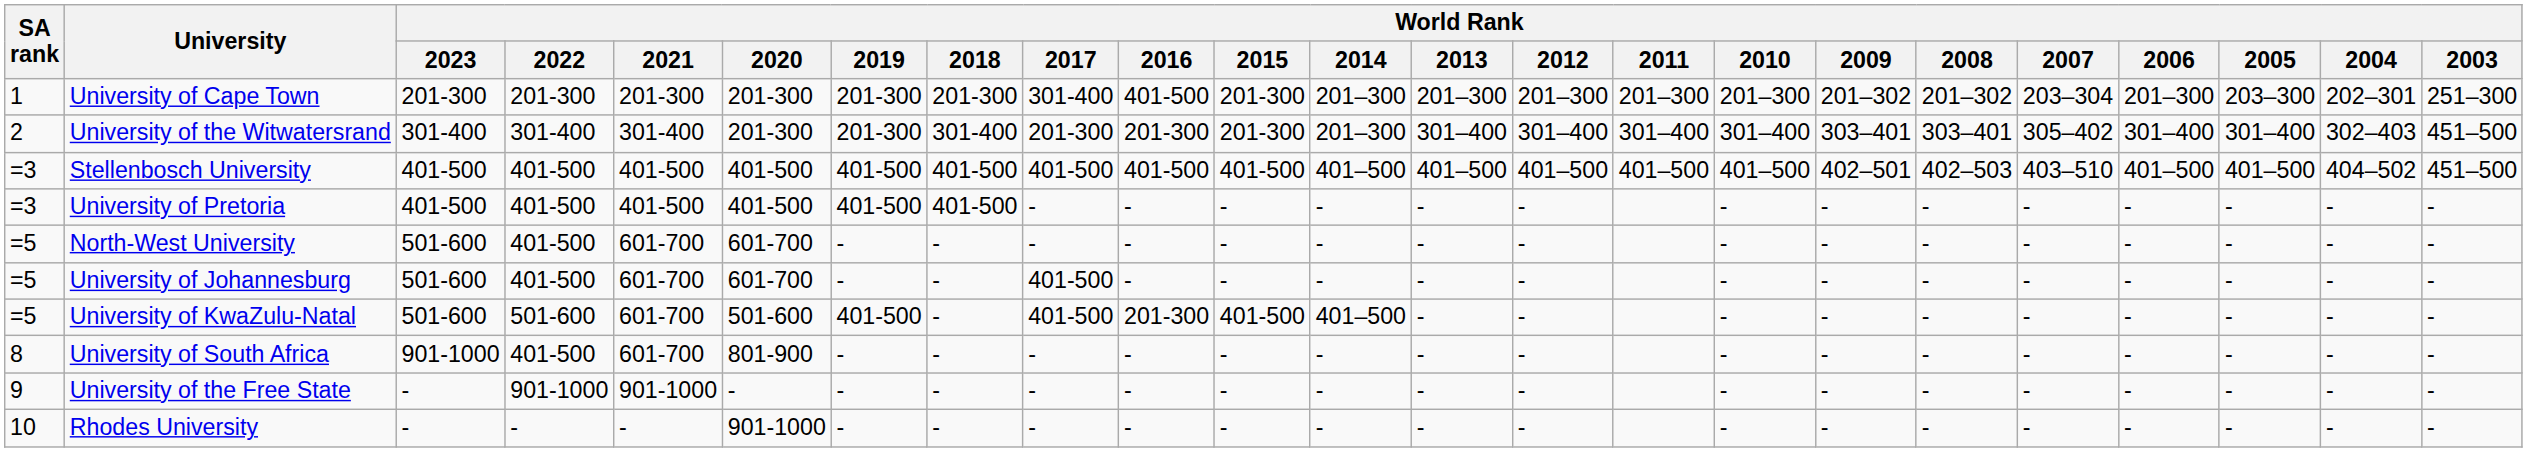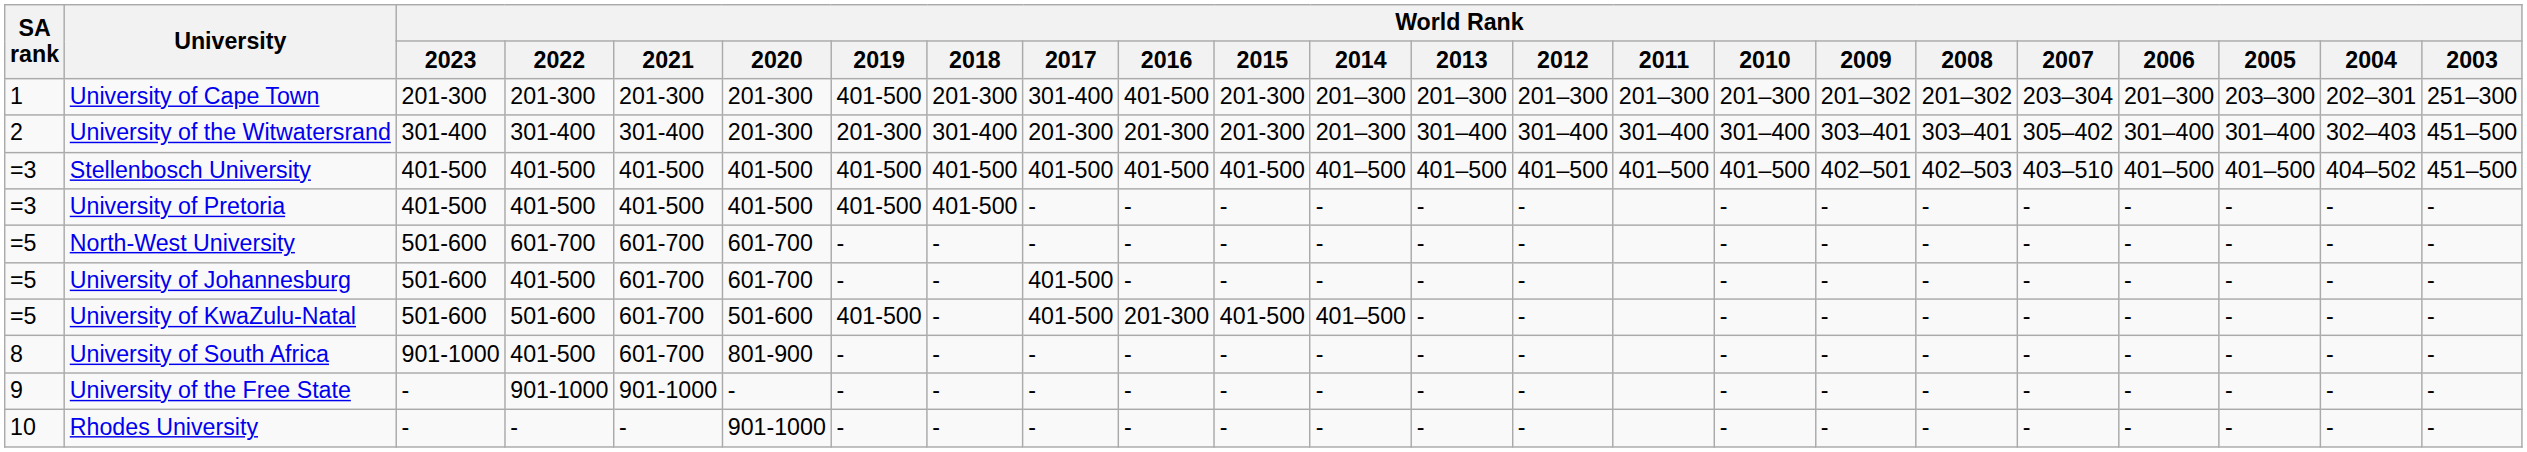 <table class="wikitable sortable sort-under-center" style="text-align: centre;">
 <tr>
 <th rowspan="2">SA<br>rank</th>
 <th rowspan="2">University</th>
 <th colspan="21">World Rank</th>
 </tr>
 <tr>
 <th>2023</th>
 <th>2022</th>
 <th>2021</th>
 <th>2020</th>
 <th>2019</th>
 <th>2018</th>
 <th>2017</th>
 <th>2016</th>
 <th>2015</th>
 <th>2014</th>
 <th>2013</th>
 <th>2012</th>
 <th>2011</th>
 <th>2010</th>
 <th>2009</th>
 <th>2008</th>
 <th>2007</th>
 <th>2006</th>
 <th>2005</th>
 <th>2004</th>
 <th>2003</th>
 </tr>
 <tr>
 <td>1</td>
 <td><a href='#'>University of Cape Town</a></td>
 <td>201-300</td>
 <td>201-300</td>
 <td>201-300</td>
 <td>201-300</td>
-<td>201-300</td>
+<td>401-500</td>
 <td>201-300</td>
 <td>301-400</td>
 <td>401-500</td>
 <td>201-300</td>
 <td>201–300</td>
 <td>201–300</td>
 <td>201–300</td>
 <td>201–300</td>
 <td>201–300</td>
 <td>201–302</td>
 <td>201–302</td>
 <td>203–304</td>
 <td>201–300</td>
 <td>203–300</td>
 <td>202–301</td>
 <td>251–300</td>
 </tr>
 <tr>
 <td>2</td>
 <td><a href='#'>University of the Witwatersrand</a></td>
 <td>301-400</td>
 <td>301-400</td>
 <td>301-400</td>
 <td>201-300</td>
 <td>201-300</td>
 <td>301-400</td>
 <td>201-300</td>
 <td>201-300</td>
 <td>201-300</td>
 <td>201–300</td>
 <td>301–400</td>
 <td>301–400</td>
 <td>301–400</td>
 <td>301–400</td>
 <td>303–401</td>
 <td>303–401</td>
 <td>305–402</td>
 <td>301–400</td>
 <td>301–400</td>
 <td>302–403</td>
 <td>451–500</td>
 </tr>
 <tr>
 <td>=3</td>
 <td><a href='#'>Stellenbosch University</a></td>
 <td>401-500</td>
 <td>401-500</td>
 <td>401-500</td>
 <td>401-500</td>
 <td>401-500</td>
 <td>401-500</td>
 <td>401-500</td>
 <td>401-500</td>
 <td>401-500</td>
 <td>401–500</td>
 <td>401–500</td>
 <td>401–500</td>
 <td>401–500</td>
 <td>401–500</td>
 <td>402–501</td>
 <td>402–503</td>
 <td>403–510</td>
 <td>401–500</td>
 <td>401–500</td>
 <td>404–502</td>
 <td>451–500</td>
 </tr>
 <tr>
 <td>=3</td>
 <td><a href='#'>University of Pretoria</a></td>
 <td>401-500</td>
 <td>401-500</td>
 <td>401-500</td>
 <td>401-500</td>
 <td>401-500</td>
 <td>401-500</td>
 <td>-</td>
 <td>-</td>
 <td>-</td>
 <td>-</td>
 <td>-</td>
 <td>-</td>
 <td></td>
 <td>-</td>
 <td>-</td>
 <td>-</td>
 <td>-</td>
 <td>-</td>
 <td>-</td>
 <td>-</td>
 <td>-</td>
 </tr>
 <tr>
 <td>=5</td>
 <td><a href='#'>North-West University</a></td>
 <td>501-600</td>
-<td>401-500</td>
+<td>601-700</td>
 <td>601-700</td>
 <td>601-700</td>
 <td>-</td>
 <td>-</td>
 <td>-</td>
 <td>-</td>
 <td>-</td>
 <td>-</td>
 <td>-</td>
 <td>-</td>
 <td></td>
 <td>-</td>
 <td>-</td>
 <td>-</td>
 <td>-</td>
 <td>-</td>
 <td>-</td>
 <td>-</td>
 <td>-</td>
 </tr>
 <tr>
 <td>=5</td>
 <td><a href='#'>University of Johannesburg</a></td>
 <td>501-600</td>
 <td>401-500</td>
 <td>601-700</td>
 <td>601-700</td>
 <td>-</td>
 <td>-</td>
 <td>401-500</td>
 <td>-</td>
 <td>-</td>
 <td>-</td>
 <td>-</td>
 <td>-</td>
 <td></td>
 <td>-</td>
 <td>-</td>
 <td>-</td>
 <td>-</td>
 <td>-</td>
 <td>-</td>
 <td>-</td>
 <td>-</td>
 </tr>
 <tr>
 <td>=5</td>
 <td><a href='#'>University of KwaZulu-Natal</a></td>
 <td>501-600</td>
 <td>501-600</td>
 <td>601-700</td>
 <td>501-600</td>
 <td>401-500</td>
 <td>-</td>
 <td>401-500</td>
 <td>201-300</td>
 <td>401-500</td>
 <td>401–500</td>
 <td>-</td>
 <td>-</td>
 <td></td>
 <td>-</td>
 <td>-</td>
 <td>-</td>
 <td>-</td>
 <td>-</td>
 <td>-</td>
 <td>-</td>
 <td>-</td>
 </tr>
 <tr>
 <td>8</td>
 <td><a href='#'>University of South Africa</a></td>
 <td>901-1000</td>
 <td>401-500</td>
 <td>601-700</td>
 <td>801-900</td>
 <td>-</td>
 <td>-</td>
 <td>-</td>
 <td>-</td>
 <td>-</td>
 <td>-</td>
 <td>-</td>
 <td>-</td>
 <td></td>
 <td>-</td>
 <td>-</td>
 <td>-</td>
 <td>-</td>
 <td>-</td>
 <td>-</td>
 <td>-</td>
 <td>-</td>
 </tr>
 <tr>
 <td>9</td>
 <td><a href='#'>University of the Free State</a></td>
 <td>-</td>
 <td>901-1000</td>
 <td>901-1000</td>
 <td>-</td>
 <td>-</td>
 <td>-</td>
 <td>-</td>
 <td>-</td>
 <td>-</td>
 <td>-</td>
 <td>-</td>
 <td>-</td>
 <td></td>
 <td>-</td>
 <td>-</td>
 <td>-</td>
 <td>-</td>
 <td>-</td>
 <td>-</td>
 <td>-</td>
 <td>-</td>
 </tr>
 <tr>
 <td>10</td>
 <td><a href='#'>Rhodes University</a></td>
 <td>-</td>
 <td>-</td>
 <td>-</td>
 <td>901-1000</td>
 <td>-</td>
 <td>-</td>
 <td>-</td>
 <td>-</td>
 <td>-</td>
 <td>-</td>
 <td>-</td>
 <td>-</td>
 <td></td>
 <td>-</td>
 <td>-</td>
 <td>-</td>
 <td>-</td>
 <td>-</td>
 <td>-</td>
 <td>-</td>
 <td>-</td>
 </tr>
 </table>
